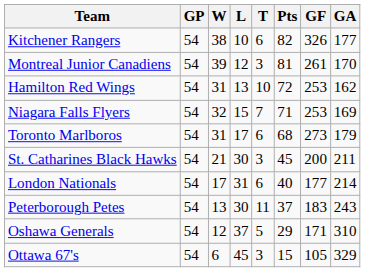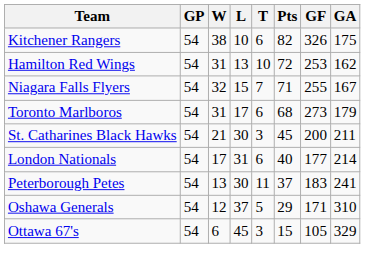 <table class="wikitable">
 <tr>
 <th>Team</th>
 <th>GP</th>
 <th>W</th>
 <th>L</th>
 <th>T</th>
 <th>Pts</th>
 <th>GF</th>
 <th>GA</th>
 </tr>
 <tr>
 <td><a href='#'>Kitchener Rangers</a></td>
 <td>54</td>
 <td>38</td>
 <td>10</td>
 <td>6</td>
 <td>82</td>
 <td>326</td>
-<td>177</td>
-</tr>
-<tr>
-<td><a href='#'>Montreal Junior Canadiens</a></td>
-<td>54</td>
-<td>39</td>
-<td>12</td>
-<td>3</td>
-<td>81</td>
-<td>261</td>
-<td>170</td>
+<td>175</td>
 </tr>
 <tr>
 <td><a href='#'>Hamilton Red Wings</a></td>
 <td>54</td>
 <td>31</td>
 <td>13</td>
 <td>10</td>
 <td>72</td>
 <td>253</td>
 <td>162</td>
 </tr>
 <tr>
 <td><a href='#'>Niagara Falls Flyers</a></td>
 <td>54</td>
 <td>32</td>
 <td>15</td>
 <td>7</td>
 <td>71</td>
-<td>253</td>
-<td>169</td>
+<td>255</td>
+<td>167</td>
 </tr>
 <tr>
 <td><a href='#'>Toronto Marlboros</a></td>
 <td>54</td>
 <td>31</td>
 <td>17</td>
 <td>6</td>
 <td>68</td>
 <td>273</td>
 <td>179</td>
 </tr>
 <tr>
 <td><a href='#'>St. Catharines Black Hawks</a></td>
 <td>54</td>
 <td>21</td>
 <td>30</td>
 <td>3</td>
 <td>45</td>
 <td>200</td>
 <td>211</td>
 </tr>
 <tr>
 <td><a href='#'>London Nationals</a></td>
 <td>54</td>
 <td>17</td>
 <td>31</td>
 <td>6</td>
 <td>40</td>
 <td>177</td>
 <td>214</td>
 </tr>
 <tr>
 <td><a href='#'>Peterborough Petes</a></td>
 <td>54</td>
 <td>13</td>
 <td>30</td>
 <td>11</td>
 <td>37</td>
 <td>183</td>
-<td>243</td>
+<td>241</td>
 </tr>
 <tr>
 <td><a href='#'>Oshawa Generals</a></td>
 <td>54</td>
 <td>12</td>
 <td>37</td>
 <td>5</td>
 <td>29</td>
 <td>171</td>
 <td>310</td>
 </tr>
 <tr>
 <td><a href='#'>Ottawa 67's</a></td>
 <td>54</td>
 <td>6</td>
 <td>45</td>
 <td>3</td>
 <td>15</td>
 <td>105</td>
 <td>329</td>
 </tr>
 </table>
